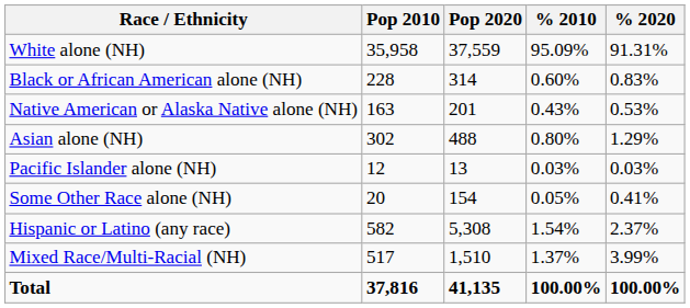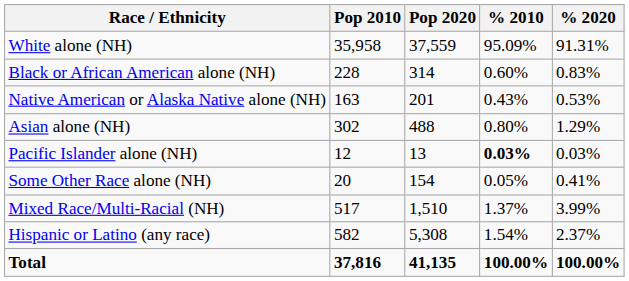 <table class="wikitable">
 <tr>
 <th>Race / Ethnicity</th>
 <th>Pop 2010</th>
 <th>Pop 2020</th>
 <th>% 2010</th>
 <th>% 2020</th>
 </tr>
 <tr>
 <td><a href='#'>White</a> alone (NH)</td>
 <td>35,958</td>
 <td>37,559</td>
 <td>95.09%</td>
 <td>91.31%</td>
 </tr>
 <tr>
 <td><a href='#'>Black or African American</a> alone (NH)</td>
 <td>228</td>
 <td>314</td>
 <td>0.60%</td>
 <td>0.83%</td>
 </tr>
 <tr>
 <td><a href='#'>Native American</a> or <a href='#'>Alaska Native</a> alone (NH)</td>
 <td>163</td>
 <td>201</td>
 <td>0.43%</td>
 <td>0.53%</td>
 </tr>
 <tr>
 <td><a href='#'>Asian</a> alone (NH)</td>
 <td>302</td>
 <td>488</td>
 <td>0.80%</td>
 <td>1.29%</td>
 </tr>
 <tr>
 <td><a href='#'>Pacific Islander</a> alone (NH)</td>
 <td>12</td>
 <td>13</td>
-<td>0.03%</td>
+<td><strong>0.03%</strong></td>
 <td>0.03%</td>
 </tr>
 <tr>
 <td><a href='#'>Some Other Race</a> alone (NH)</td>
 <td>20</td>
 <td>154</td>
 <td>0.05%</td>
 <td>0.41%</td>
 </tr>
 <tr>
+<td><a href='#'>Mixed Race/Multi-Racial</a> (NH)</td>
+<td>517</td>
+<td>1,510</td>
+<td>1.37%</td>
+<td>3.99%</td>
+</tr>
+<tr>
 <td><a href='#'>Hispanic or Latino</a> (any race)</td>
 <td>582</td>
 <td>5,308</td>
 <td>1.54%</td>
 <td>2.37%</td>
-</tr>
-<tr>
-<td><a href='#'>Mixed Race/Multi-Racial</a> (NH)</td>
-<td>517</td>
-<td>1,510</td>
-<td>1.37%</td>
-<td>3.99%</td>
 </tr>
 <tr>
 <td><strong>Total</strong></td>
 <td><strong>37,816</strong></td>
 <td><strong>41,135</strong></td>
 <td><strong>100.00%</strong></td>
 <td><strong>100.00%</strong></td>
 </tr>
 </table>
